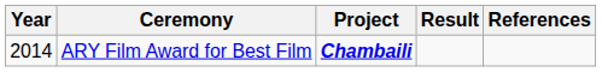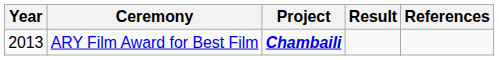 <table class="wikitable">
 <tr>
 <th>Year</th>
 <th>Ceremony</th>
 <th>Project</th>
 <th>Result</th>
 <th>References</th>
 </tr>
 <tr>
-<td>2014</td>
+<td>2013</td>
 <td><a href='#'>ARY Film Award for Best Film</a></td>
 <td><strong><em><a href='#'>Chambaili</a></em></strong></td>
 <td></td>
 <td></td>
 </tr>
 </table>
